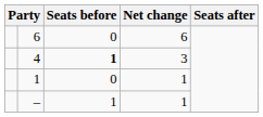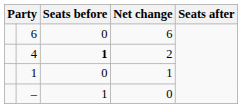 <table class=wikitable style="text-align:right">
 <tr>
 <th colspan="2">Party</th>
 <th>Seats before</th>
 <th>Net change</th>
 <th>Seats after</th>
 </tr>
 <tr>
 <td></td>
 <td>6</td>
 <td> 0</td>
 <td>6</td>
 </tr>
 <tr>
 <td></td>
 <td>4</td>
 <td><strong> 1</strong></td>
-<td>3</td>
+<td>2</td>
 </tr>
 <tr>
 <td></td>
 <td>1</td>
 <td> 0</td>
 <td>1</td>
 </tr>
 <tr>
 <td></td>
 <td>–</td>
 <td> 1</td>
-<td>1</td>
+<td>0</td>
 </tr>
 </table>
